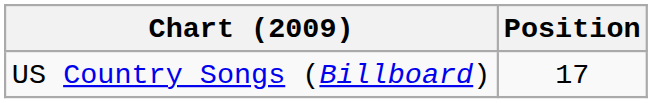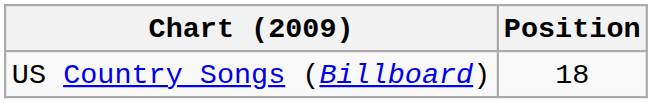 <table class="wikitable sortable">
 <tr>
 <th scope="col">Chart (2009)</th>
 <th scope="col">Position</th>
 </tr>
 <tr>
 <td>US <a href='#'>Country Songs</a> (<em><a href='#'>Billboard</a></em>)</td>
-<td align="center">17</td>
+<td align="center">18</td>
 </tr>
 </table>
